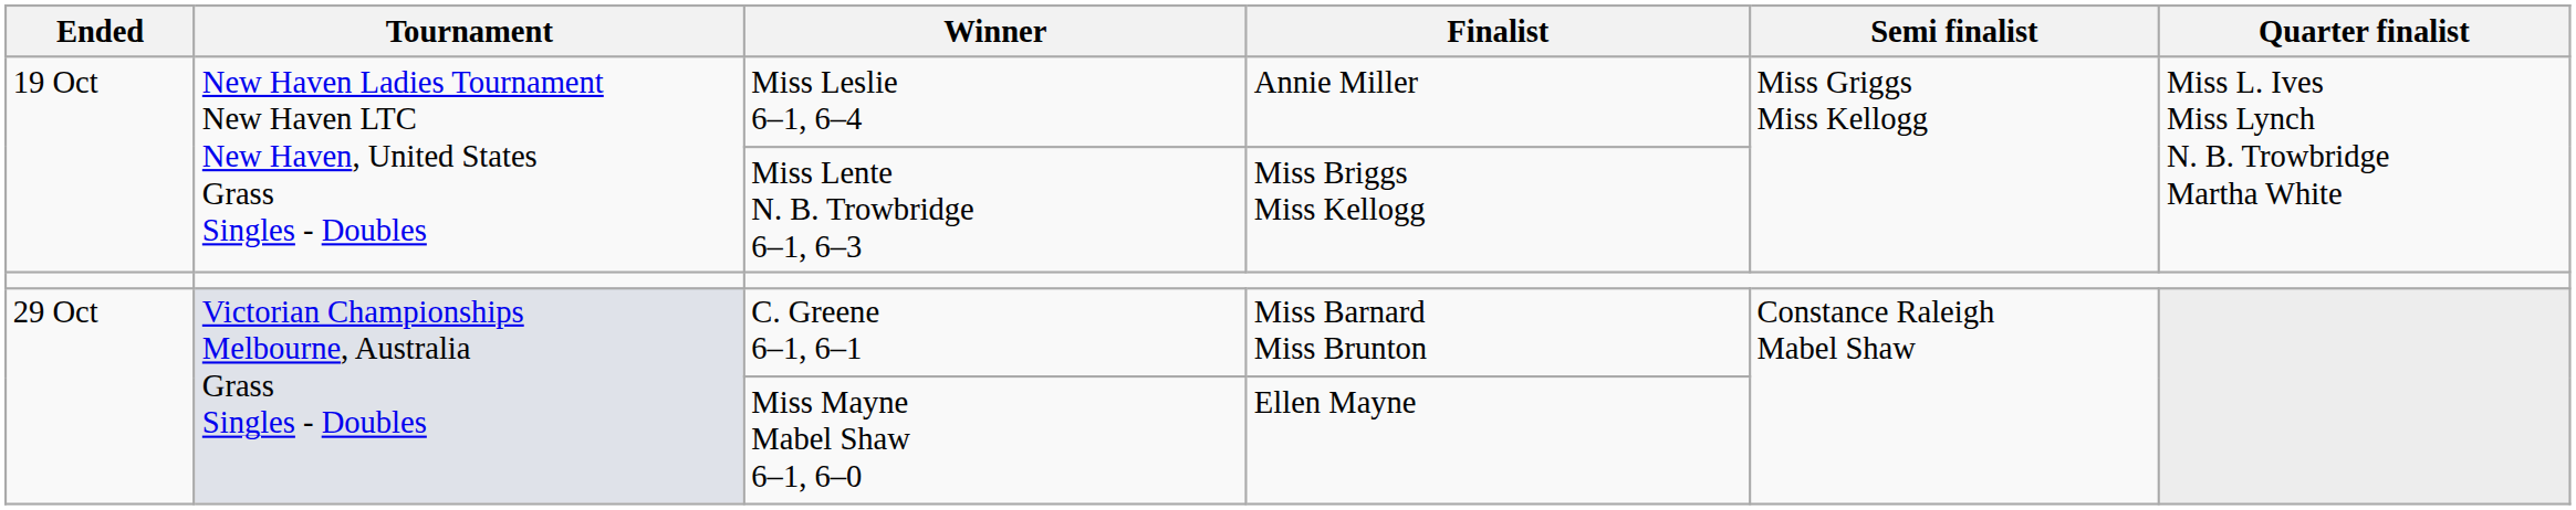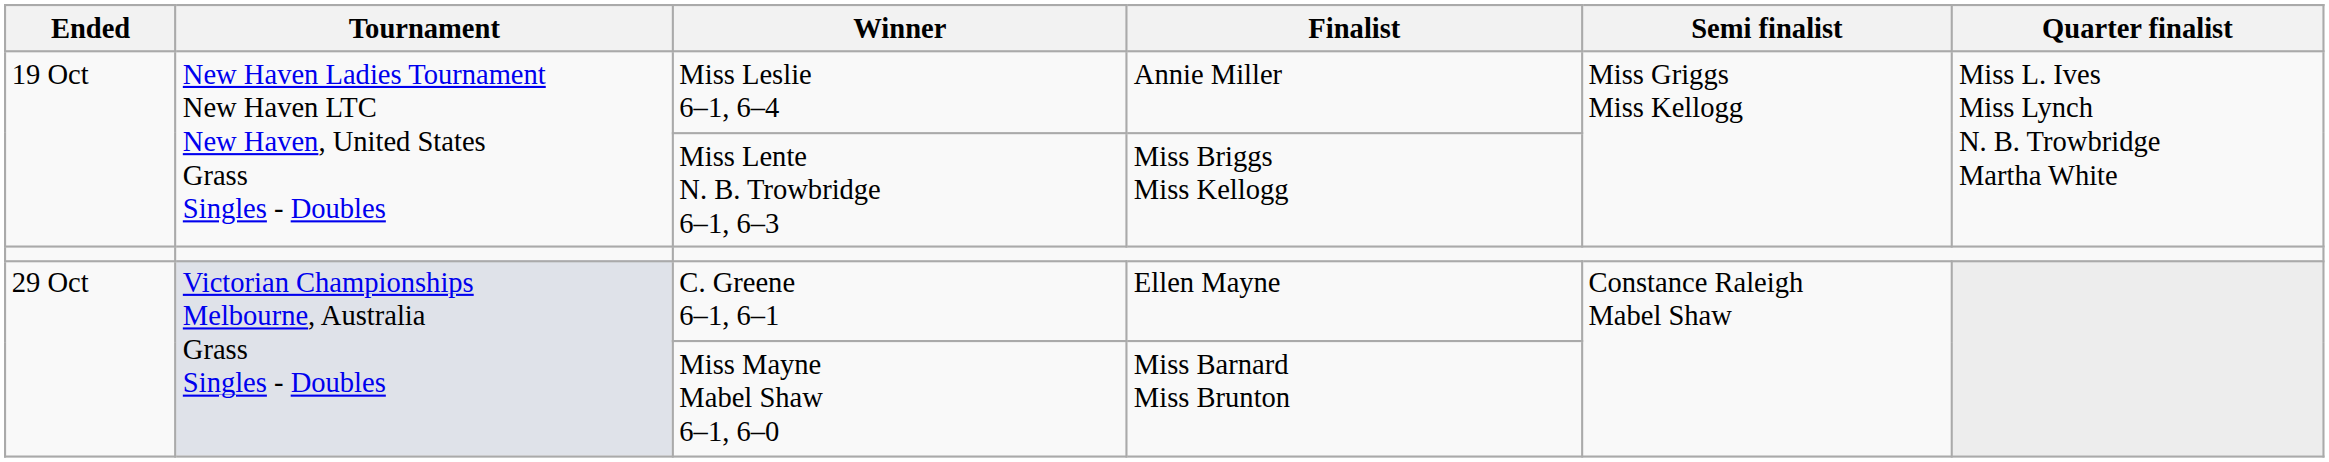 <table class="wikitable" style="font-size:85%;">
 <tr>
 <th width="75">Ended</th>
 <th width="230">Tournament</th>
 <th width="210">Winner</th>
 <th width="210">Finalist</th>
 <th width="170">Semi finalist</th>
 <th width="170">Quarter finalist</th>
 </tr>
 <tr valign=top>
 <td rowspan=2>19 Oct</td>
 <td rowspan=2><a href='#'>New Haven Ladies Tournament</a><br>New Haven LTC<br><a href='#'>New Haven</a>, United States<br>Grass<br><a href='#'>Singles</a> - <a href='#'>Doubles</a></td>
 <td> Miss Leslie<br> 6–1, 6–4</td>
 <td>  Annie Miller</td>
 <td rowspan=2> Miss Griggs<br> Miss Kellogg</td>
 <td rowspan=2> Miss  L. Ives<br>   Miss Lynch<br>    N. B. Trowbridge <br>   Martha White</td>
 </tr>
 <tr valign=top>
 <td> Miss Lente<br>   N. B. Trowbridge<br>6–1, 6–3</td>
 <td> Miss Briggs<br> Miss Kellogg</td>
 </tr>
 <tr valign=top>
 <td></td>
 <td></td>
 </tr>
 <tr valign=top>
 <td rowspan=2>29 Oct</td>
 <td style="background:#dfe2e9" rowspan=2><a href='#'>Victorian Championships</a><br><a href='#'>Melbourne</a>, Australia<br>Grass<br><a href='#'>Singles</a> - <a href='#'>Doubles</a></td>
 <td> C. Greene<br>6–1, 6–1</td>
-<td> Miss Barnard<br> Miss Brunton</td>
+<td>  Ellen Mayne</td>
 <td rowspan=2> Constance Raleigh <br> Mabel Shaw</td>
 <td style="background:#ededed;" rowspan=2></td>
 </tr>
 <tr valign=top>
 <td> Miss Mayne<br> Mabel Shaw<br>6–1, 6–0</td>
-<td>  Ellen Mayne</td>
+<td> Miss Barnard<br> Miss Brunton</td>
 </tr>
 </table>
